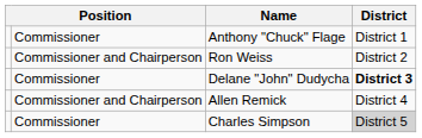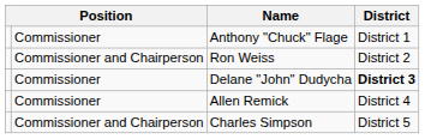 <table class="wikitable">
 <tr>
 <th colspan="2">Position</th>
 <th>Name</th>
 <th>District</th>
 </tr>
 <tr>
 <td></td>
 <td>Commissioner</td>
 <td>Anthony "Chuck" Flage</td>
 <td>District 1</td>
 </tr>
 <tr>
 <td></td>
 <td>Commissioner and Chairperson</td>
 <td>Ron Weiss</td>
 <td>District 2</td>
 </tr>
 <tr>
 <td></td>
 <td>Commissioner</td>
 <td>Delane "John" Dudycha</td>
 <td><strong>District 3</strong></td>
 </tr>
 <tr>
 <td></td>
-<td>Commissioner and Chairperson</td>
+<td>Commissioner</td>
 <td>Allen Remick</td>
 <td>District 4</td>
 </tr>
 <tr>
 <td></td>
-<td>Commissioner</td>
+<td>Commissioner and Chairperson</td>
 <td>Charles Simpson</td>
-<td style="background: lightgrey;">District 5</td>
+<td>District 5</td>
 </tr>
 </table>
